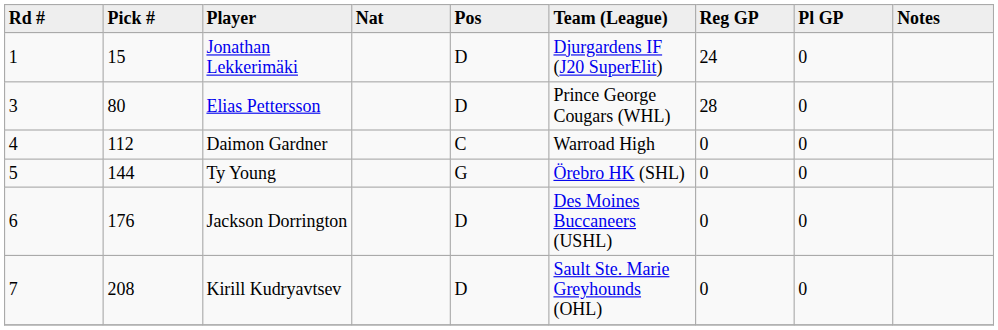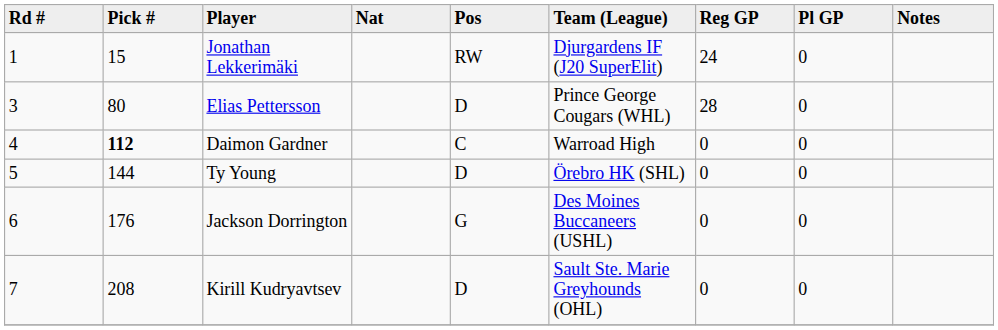 <table class="wikitable" style="width: 100%">
 <tr>
 <td width="5%"; bgcolor="#eeeeee"><strong>Rd #</strong></td>
 <td width="5%"; bgcolor="#eeeeee"><strong>Pick #</strong></td>
 <td width="5%"; bgcolor="#eeeeee"><strong>Player</strong></td>
 <td width="5%"; bgcolor="#eeeeee"><strong>Nat</strong></td>
 <td width="5%"; bgcolor="#eeeeee"><strong>Pos</strong></td>
 <td width="5%"; bgcolor="#eeeeee"><strong>Team (League)</strong></td>
 <td width="5%"; bgcolor="#eeeeee"><strong>Reg GP</strong></td>
 <td width="5%"; bgcolor="#eeeeee"><strong>Pl GP</strong></td>
 <td width="5%"; bgcolor="#eeeeee"><strong>Notes</strong></td>
 </tr>
 <tr>
 <td>1</td>
 <td>15</td>
 <td><a href='#'>Jonathan Lekkerimäki</a></td>
 <td></td>
-<td>D</td>
+<td>RW</td>
 <td><a href='#'>Djurgardens IF</a> (<a href='#'>J20 SuperElit</a>)</td>
 <td>24</td>
 <td>0</td>
 <td></td>
 </tr>
 <tr>
 <td>3</td>
 <td>80</td>
 <td><a href='#'>Elias Pettersson</a></td>
 <td></td>
 <td>D</td>
 <td>Prince George Cougars (WHL)</td>
 <td>28</td>
 <td>0</td>
 <td></td>
 </tr>
 <tr>
 <td>4</td>
-<td>112</td>
+<td><strong>112</strong></td>
 <td>Daimon Gardner</td>
 <td></td>
 <td>C</td>
 <td>Warroad High</td>
 <td>0</td>
 <td>0</td>
 <td></td>
 </tr>
 <tr>
 <td>5</td>
 <td>144</td>
 <td>Ty Young</td>
 <td></td>
-<td>G</td>
+<td>D</td>
 <td><a href='#'>Örebro HK</a> (SHL)</td>
 <td>0</td>
 <td>0</td>
 <td></td>
 </tr>
 <tr>
 <td>6</td>
 <td>176</td>
 <td>Jackson Dorrington</td>
 <td></td>
-<td>D</td>
+<td>G</td>
 <td><a href='#'>Des Moines Buccaneers</a> (USHL)</td>
 <td>0</td>
 <td>0</td>
 <td></td>
 </tr>
 <tr>
 <td>7</td>
 <td>208</td>
 <td>Kirill Kudryavtsev</td>
 <td></td>
 <td>D</td>
 <td><a href='#'>Sault Ste. Marie Greyhounds</a> (OHL)</td>
 <td>0</td>
 <td>0</td>
 <td></td>
 </tr>
 <tr>
 </tr>
 </table>
